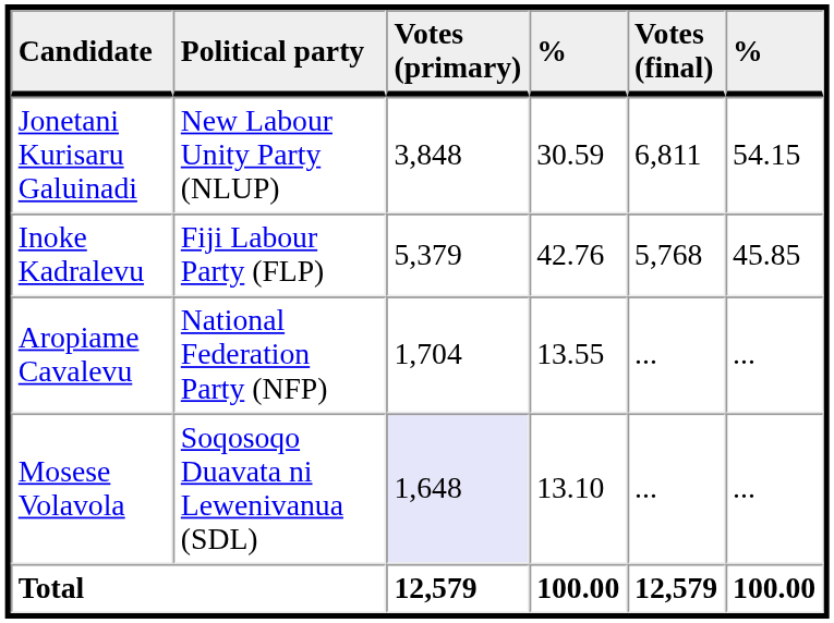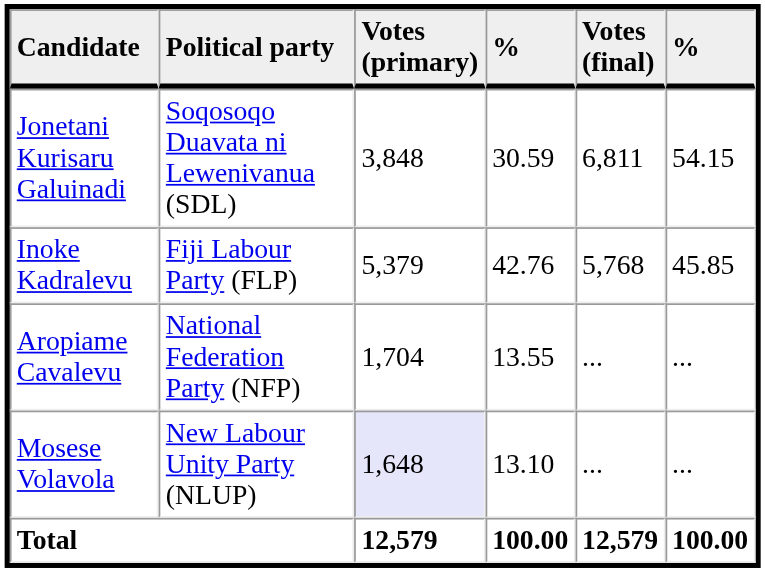 <table table width="70%" border="1" align="center" cellpadding=3 cellspacing=0 style="margin:5px; border:3px solid;">
 <tr>
 <td td width="27%" style="border-bottom:3px solid; background:#efefef;"><strong>Candidate</strong></td>
 <td td width="45%" style="border-bottom:3px solid; background:#efefef;"><strong>Political party</strong></td>
 <td td width="10%" style="border-bottom:3px solid; background:#efefef;"><strong>Votes<br>(primary)</strong></td>
 <td td width="10%" style="border-bottom:3px solid; background:#efefef;"><strong>%</strong></td>
 <td td width="4%" style="border-bottom:3px solid; background:#efefef;"><strong>Votes<br>(final)</strong></td>
 <td td width="4%" style="border-bottom:3px solid; background:#efefef;"><strong>%</strong></td>
 </tr>
 <tr>
 <td><a href='#'>Jonetani Kurisaru Galuinadi</a></td>
-<td><a href='#'>New Labour Unity Party</a> (NLUP)</td>
+<td><a href='#'>Soqosoqo Duavata ni Lewenivanua</a> (SDL)</td>
 <td>3,848</td>
 <td>30.59</td>
 <td>6,811</td>
 <td>54.15</td>
 </tr>
 <tr>
 <td><a href='#'>Inoke Kadralevu</a></td>
 <td><a href='#'>Fiji Labour Party</a> (FLP)</td>
 <td>5,379</td>
 <td>42.76</td>
 <td>5,768</td>
 <td>45.85</td>
 </tr>
 <tr>
 <td><a href='#'>Aropiame Cavalevu</a></td>
 <td><a href='#'>National Federation Party</a> (NFP)</td>
 <td>1,704</td>
 <td>13.55</td>
 <td>...</td>
 <td>...</td>
 </tr>
 <tr>
 <td><a href='#'>Mosese Volavola</a></td>
-<td><a href='#'>Soqosoqo Duavata ni Lewenivanua</a> (SDL)</td>
+<td><a href='#'>New Labour Unity Party</a> (NLUP)</td>
 <td style="background: lavender;">1,648</td>
 <td>13.10</td>
 <td>...</td>
 <td>...</td>
 </tr>
 <tr>
 <td colspan=2><strong>Total</strong></td>
 <td><strong>12,579</strong></td>
 <td><strong>100.00</strong></td>
 <td><strong>12,579</strong></td>
 <td><strong>100.00</strong></td>
 </tr>
 <tr>
 </tr>
 </table>
